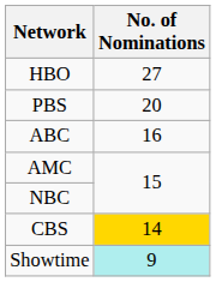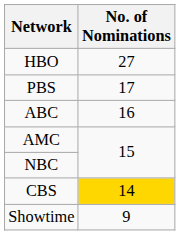 <table class="wikitable">
 <tr>
 <th>Network</th>
 <th>No. of<br>Nominations</th>
 </tr>
 <tr style="text-align:center">
 <td>HBO</td>
 <td>27</td>
 </tr>
 <tr style="text-align:center">
 <td>PBS</td>
-<td>20</td>
+<td>17</td>
 </tr>
 <tr style="text-align:center">
 <td>ABC</td>
 <td>16</td>
 </tr>
 <tr style="text-align:center">
 <td>AMC</td>
 <td rowspan="2">15</td>
 </tr>
 <tr style="text-align:center">
 <td>NBC</td>
 </tr>
 <tr style="text-align:center">
 <td>CBS</td>
 <td style="background: gold;">14</td>
 </tr>
 <tr style="text-align:center">
 <td>Showtime</td>
-<td style="background: paleturquoise;">9</td>
+<td>9</td>
 </tr>
 </table>
